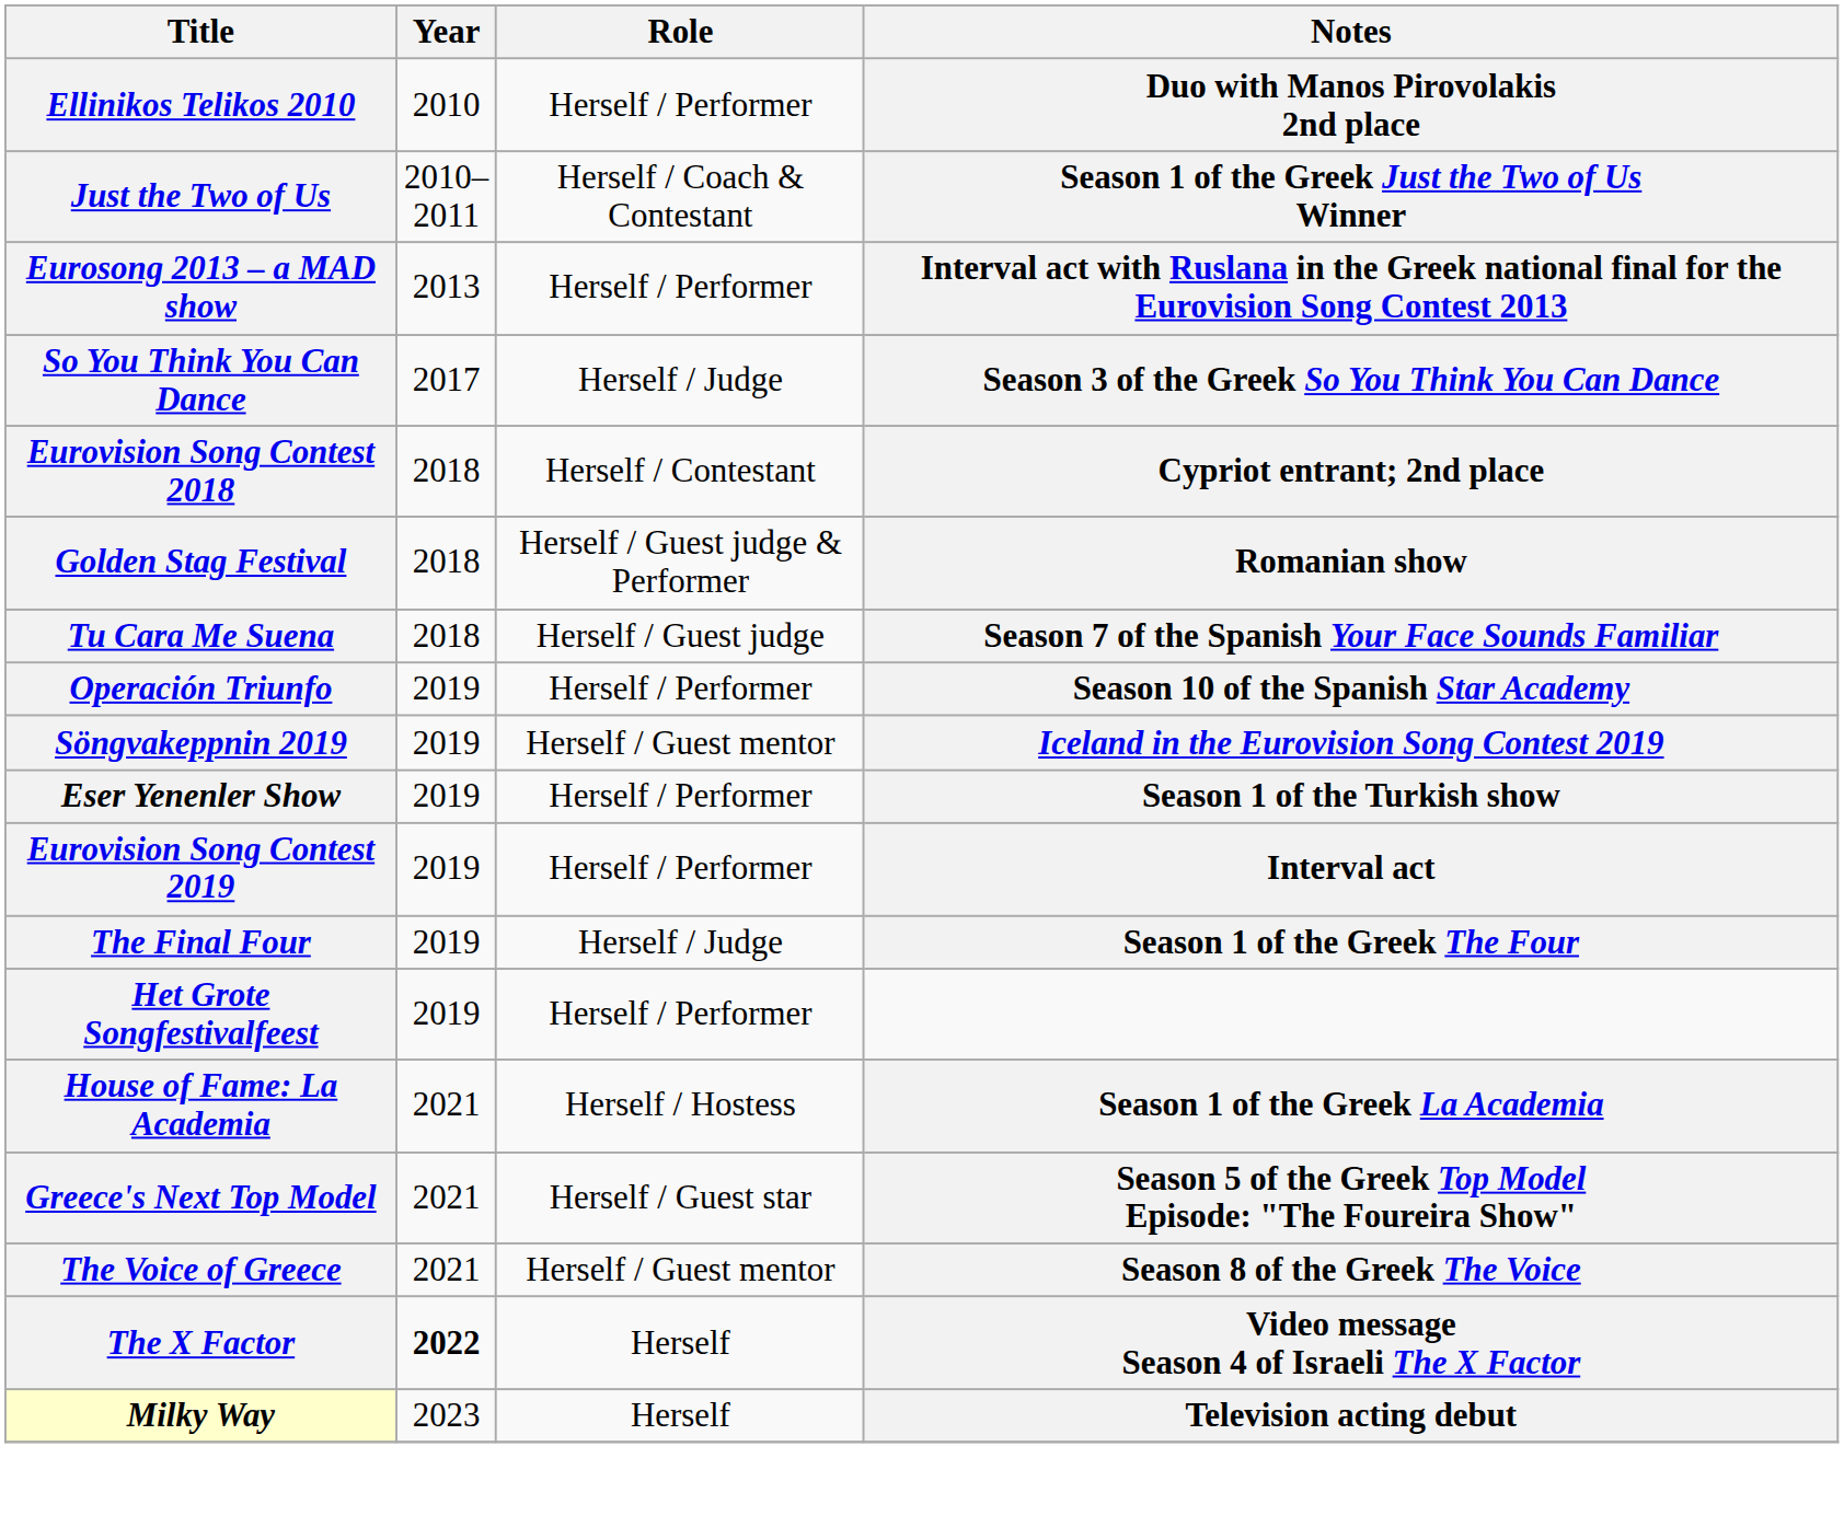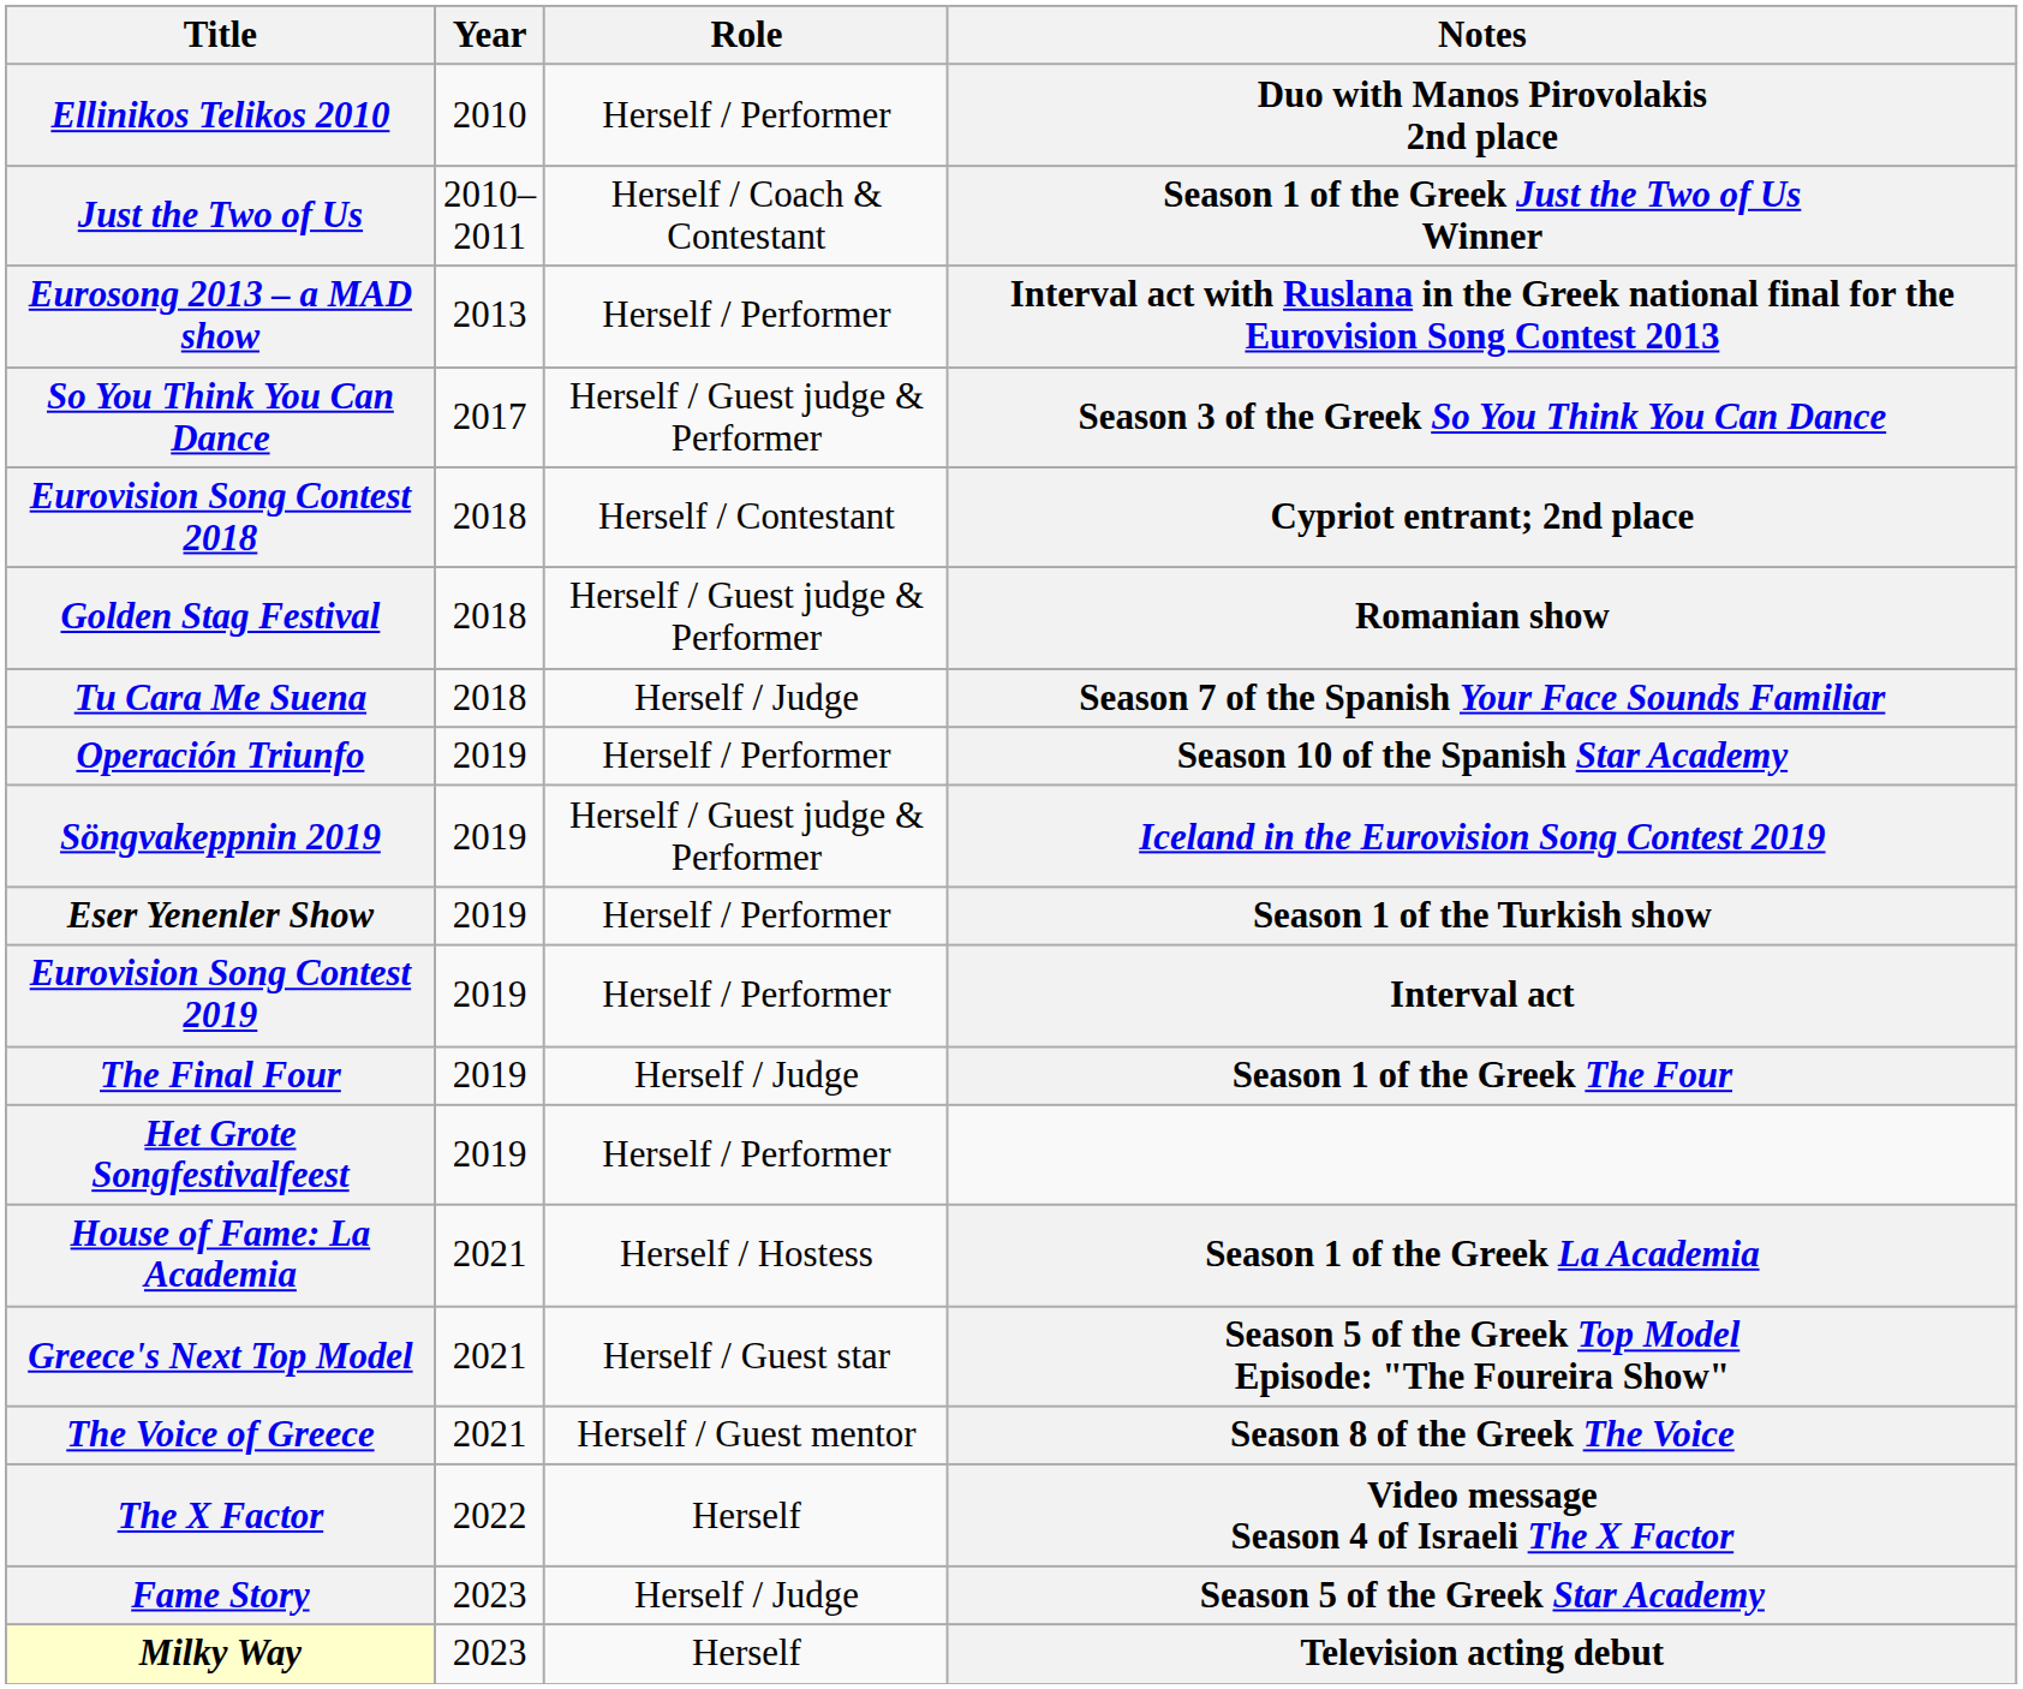 <table class="wikitable sortable plainrowheaders" style="text-align:center;">
 <tr>
 <th scope="col" style="width:200px;">Title</th>
 <th scope="col" style="width:5px;;">Year</th>
 <th scope="col" style="width:200px;">Role</th>
 <th scope="col" style="width:580px;" class="unsortable">Notes</th>
 </tr>
 <tr>
 <th scope="row"><em><a href='#'>Ellinikos Telikos 2010</a></em></th>
 <td>2010</td>
 <td>Herself / Performer</td>
 <th scope="row">Duo with Manos Pirovolakis <br>2nd place</th>
 </tr>
 <tr>
 <th scope="row"><em><a href='#'>Just the Two of Us</a></em></th>
 <td>2010–2011</td>
 <td>Herself / Coach & Contestant</td>
 <th scope="row">Season 1 of the Greek <em><a href='#'>Just the Two of Us</a></em> <br>Winner</th>
 </tr>
 <tr>
 <th scope="row"><em><a href='#'>Eurosong 2013 – a MAD show</a></em></th>
 <td>2013</td>
 <td>Herself / Performer</td>
 <th scope="row">Interval act with <a href='#'>Ruslana</a> in the Greek national final for the <a href='#'>Eurovision Song Contest 2013</a></th>
 </tr>
 <tr>
 <th scope="row"><em><a href='#'>So You Think You Can Dance</a></em></th>
 <td>2017</td>
-<td>Herself / Judge</td>
+<td>Herself / Guest judge & Performer</td>
 <th scope="row">Season 3 of the Greek <em><a href='#'>So You Think You Can Dance</a></em></th>
 </tr>
 <tr>
 <th scope="row"><em><a href='#'>Eurovision Song Contest 2018</a></em></th>
 <td>2018</td>
 <td>Herself / Contestant</td>
 <th scope="row">Cypriot entrant; 2nd place</th>
 </tr>
 <tr>
 <th scope="row"><em><a href='#'>Golden Stag Festival</a></em></th>
 <td>2018</td>
 <td>Herself / Guest judge & Performer</td>
 <th scope="row">Romanian show</th>
 </tr>
 <tr>
 <th scope="row"><em><a href='#'>Tu Cara Me Suena</a></em></th>
 <td>2018</td>
-<td>Herself / Guest judge</td>
+<td>Herself / Judge</td>
 <th scope="row">Season 7 of the Spanish <em><a href='#'>Your Face Sounds Familiar</a></em></th>
 </tr>
 <tr>
 <th scope="row"><em><a href='#'>Operación Triunfo</a></em></th>
 <td>2019</td>
 <td>Herself / Performer</td>
 <th scope="row">Season 10 of the Spanish <em><a href='#'>Star Academy</a></em></th>
 </tr>
 <tr>
 <th scope="row"><em><a href='#'>Söngvakeppnin 2019</a></em></th>
 <td>2019</td>
-<td>Herself / Guest mentor</td>
+<td>Herself / Guest judge & Performer</td>
 <th scope="row"><em><a href='#'>Iceland in the Eurovision Song Contest 2019</a></em></th>
 </tr>
 <tr>
 <th scope="row"><em>Eser Yenenler Show</em></th>
 <td>2019</td>
 <td>Herself / Performer</td>
 <th scope="row">Season 1 of the Turkish show</th>
 </tr>
 <tr>
 <th scope="row"><em><a href='#'>Eurovision Song Contest 2019</a></em></th>
 <td>2019</td>
 <td>Herself / Performer</td>
 <th scope="row">Interval act</th>
 </tr>
 <tr>
 <th scope="row"><em><a href='#'>The Final Four</a></em></th>
 <td>2019</td>
 <td>Herself / Judge</td>
 <th scope="row">Season 1 of the Greek <em><a href='#'>The Four</a></em></th>
 </tr>
 <tr>
 <th scope="row"><em><a href='#'>Het Grote Songfestivalfeest</a></em></th>
 <td>2019</td>
 <td>Herself / Performer</td>
 </tr>
 <tr>
 <th scope="row"><em><a href='#'>House of Fame: La Academia</a></em></th>
 <td>2021</td>
 <td>Herself / Hostess</td>
 <th scope="row">Season 1 of the Greek <em><a href='#'>La Academia</a></em></th>
 </tr>
 <tr>
 <th scope="row"><em><a href='#'>Greece's Next Top Model</a></em></th>
 <td>2021</td>
 <td>Herself / Guest star</td>
 <th scope="row">Season 5 of the Greek <em><a href='#'>Top Model</a></em><br>Episode: "The Foureira Show"</th>
 </tr>
 <tr>
 <th scope="row"><em><a href='#'>The Voice of Greece</a></em></th>
 <td>2021</td>
 <td>Herself / Guest mentor</td>
 <th scope="row">Season 8 of the Greek <em><a href='#'>The Voice</a></em></th>
 </tr>
 <tr>
 <th scope="row"><em><a href='#'>The X Factor</a></em></th>
-<td><strong>2022</strong></td>
+<td>2022</td>
 <td>Herself</td>
 <th scope="row">Video message <br>Season 4 of Israeli <em><a href='#'>The X Factor</a></em></th>
+</tr>
+<tr>
+<th scope="row"><em><a href='#'>Fame Story</a></em></th>
+<td>2023</td>
+<td>Herself / Judge</td>
+<th scope="row">Season 5 of the Greek <em><a href='#'>Star Academy</a></em></th>
 </tr>
 <tr>
 <th scope="row" style="background:#ffc;"><em>Milky Way</em></th>
 <td>2023</td>
 <td>Herself</td>
 <th scope="row">Television acting debut</th>
 </tr>
 <tr>
 </tr>
 </table>
